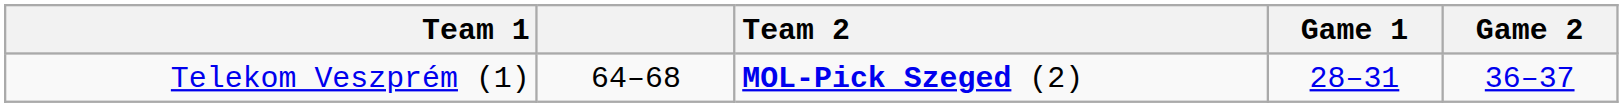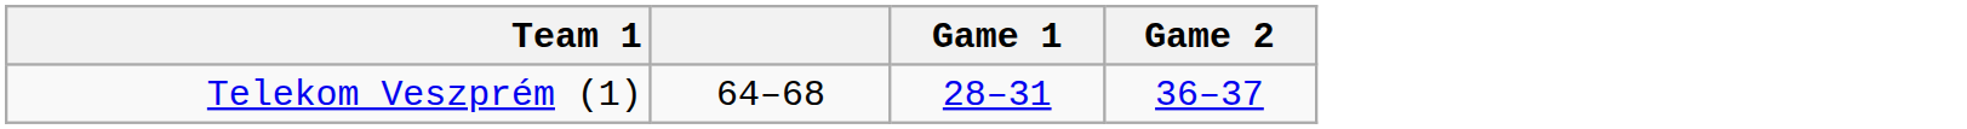 <table class=wikitable style="text-align:center">
 <tr>
 <th style="width:225px; text-align:right;">Team 1</th>
 <th style="width:80px;"></th>
-<th style="width:225px; text-align:left;">Team 2</th>
 <th style="width:70px;">Game 1</th>
 <th style="width:70px;">Game 2</th>
 </tr>
 <tr>
 <td align=right><a href='#'>Telekom Veszprém</a> (1)</td>
 <td>64–68</td>
-<td align=left><strong><a href='#'>MOL-Pick Szeged</a></strong> (2)</td>
 <td><a href='#'>28–31</a></td>
 <td><a href='#'>36–37</a></td>
 </tr>
 </table>
